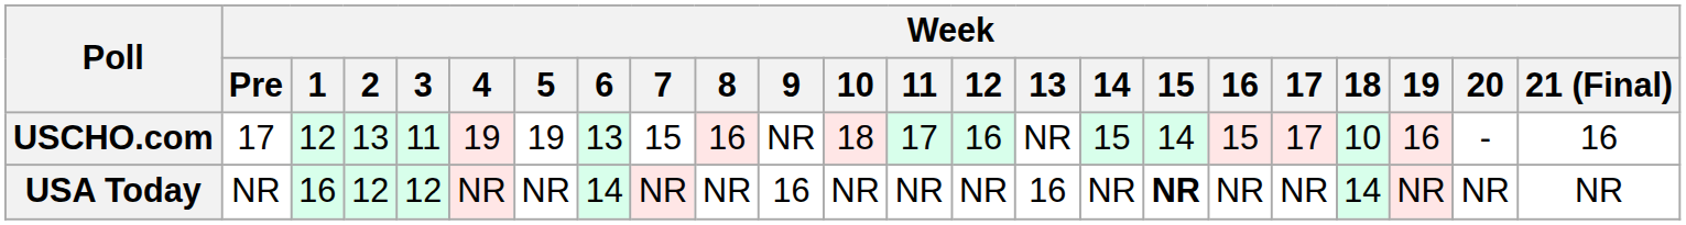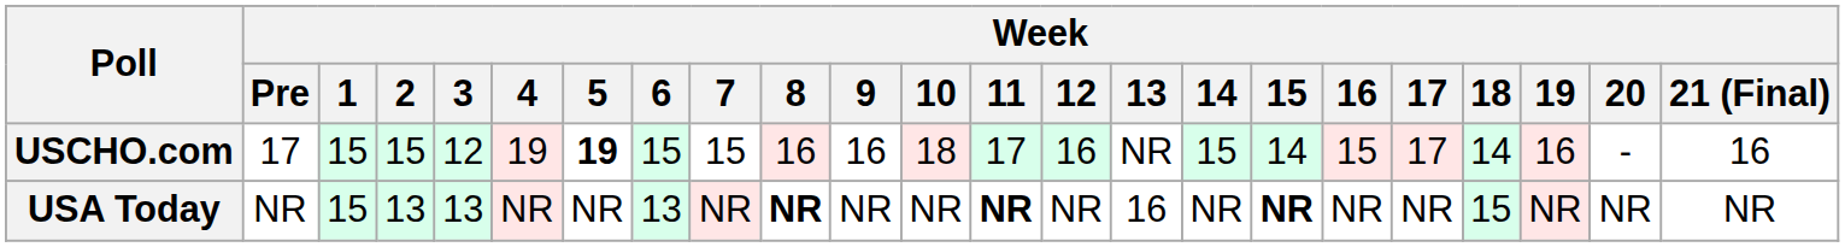 <table class="wikitable" style="white-space:nowrap;">
 <tr>
 <th scope="col" width="100" rowspan="2">Poll</th>
 <th colspan="25">Week</th>
 </tr>
 <tr>
 <th scope="col" width="30">Pre</th>
 <th scope="col" width="30">1</th>
 <th scope="col" width="30">2</th>
 <th scope="col" width="30">3</th>
 <th scope="col" width="30">4</th>
 <th scope="col" width="30">5</th>
 <th scope="col" width="30">6</th>
 <th scope="col" width="30">7</th>
 <th scope="col" width="30">8</th>
 <th scope="col" width="30">9</th>
 <th scope="col" width="30">10</th>
 <th scope="col" width="30">11</th>
 <th scope="col" width="30">12</th>
 <th scope="col" width="30">13</th>
 <th scope="col" width="30">14</th>
 <th scope="col" width="30">15</th>
 <th scope="col" width="30">16</th>
 <th scope="col" width="30">17</th>
 <th scope="col" width="30">18</th>
 <th scope="col" width="30">19</th>
 <th scope="col" width="30">20</th>
 <th scope="col" width="30">21 (Final)</th>
 </tr>
 <tr style="text-align:center;">
 <th>USCHO.com</th>
 <td bgcolor=FFFFFF>17</td>
+<td bgcolor=D8FFEB>15</td>
+<td bgcolor=D8FFEB>15</td>
 <td bgcolor=D8FFEB>12</td>
-<td bgcolor=D8FFEB>13</td>
-<td bgcolor=D8FFEB>11</td>
 <td bgcolor=FFE6E6>19</td>
-<td bgcolor=FFFFFF>19</td>
-<td bgcolor=D8FFEB>13</td>
+<td bgcolor=FFFFFF><strong>19</strong></td>
+<td bgcolor=D8FFEB>15</td>
 <td bgcolor=FFFFFF>15</td>
 <td bgcolor=FFE6E6>16</td>
-<td bgcolor=FFFFFF>NR</td>
+<td bgcolor=FFFFFF>16</td>
 <td bgcolor=FFE6E6>18</td>
 <td bgcolor=D8FFEB>17</td>
 <td bgcolor=D8FFEB>16</td>
 <td bgcolor=FFFFFF>NR</td>
 <td bgcolor=D8FFEB>15</td>
 <td bgcolor=D8FFEB>14</td>
 <td bgcolor=FFE6E6>15</td>
 <td bgcolor=FFE6E6>17</td>
-<td bgcolor=D8FFEB>10</td>
+<td bgcolor=D8FFEB>14</td>
 <td bgcolor=FFE6E6>16</td>
 <td bgcolor=FFFFFF>-</td>
 <td bgcolor=FFFFFF>16</td>
 </tr>
 <tr style="text-align:center;">
 <th>USA Today</th>
 <td bgcolor=FFFFFF>NR</td>
-<td bgcolor=D8FFEB>16</td>
-<td bgcolor=D8FFEB>12</td>
-<td bgcolor=D8FFEB>12</td>
+<td bgcolor=D8FFEB>15</td>
+<td bgcolor=D8FFEB>13</td>
+<td bgcolor=D8FFEB>13</td>
 <td bgcolor=FFE6E6>NR</td>
 <td bgcolor=FFFFFF>NR</td>
-<td bgcolor=D8FFEB>14</td>
+<td bgcolor=D8FFEB>13</td>
 <td bgcolor=FFE6E6>NR</td>
-<td bgcolor=FFFFFF>NR</td>
-<td bgcolor=FFFFFF>16</td>
+<td bgcolor=FFFFFF><strong>NR</strong></td>
 <td bgcolor=FFFFFF>NR</td>
 <td bgcolor=FFFFFF>NR</td>
+<td bgcolor=FFFFFF><strong>NR</strong></td>
 <td bgcolor=FFFFFF>NR</td>
 <td bgcolor=FFFFFF>16</td>
 <td bgcolor=FFFFFF>NR</td>
 <td bgcolor=FFFFFF><strong>NR</strong></td>
 <td bgcolor=FFFFFF>NR</td>
 <td bgcolor=FFFFFF>NR</td>
-<td bgcolor=D8FFEB>14</td>
+<td bgcolor=D8FFEB>15</td>
 <td bgcolor=FFE6E6>NR</td>
 <td bgcolor=FFFFFF>NR</td>
 <td bgcolor=FFFFFF>NR</td>
 </tr>
 </table>
